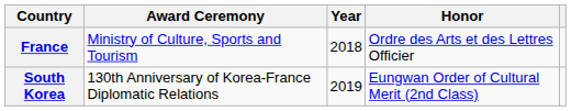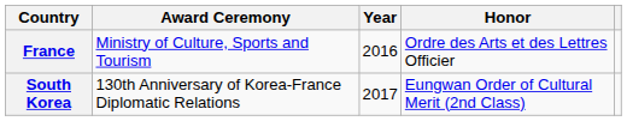 <table class="wikitable plainrowheaders sortable" style="margin-right: 0;">
 <tr>
 <th scope="col">Country</th>
 <th scope="col">Award Ceremony</th>
 <th scope="col">Year</th>
 <th scope="col">Honor</th>
 <th class="unsortable" scope="col"></th>
 </tr>
 <tr>
 <th scope="row"><a href='#'>France</a></th>
 <td><a href='#'>Ministry of Culture, Sports and Tourism</a></td>
-<td style="text-align:center">2018</td>
+<td style="text-align:center">2016</td>
 <td><a href='#'>Ordre des Arts et des Lettres</a> Officier</td>
 <td style="text-align:center"></td>
 </tr>
 <tr>
 <th scope="row"><a href='#'>South Korea</a></th>
 <td>130th Anniversary of Korea-France Diplomatic Relations</td>
-<td style="text-align:center">2019</td>
+<td style="text-align:center">2017</td>
 <td><a href='#'>Eungwan Order of Cultural Merit (2nd Class)</a></td>
 <td style="text-align:center"></td>
 </tr>
 </table>
